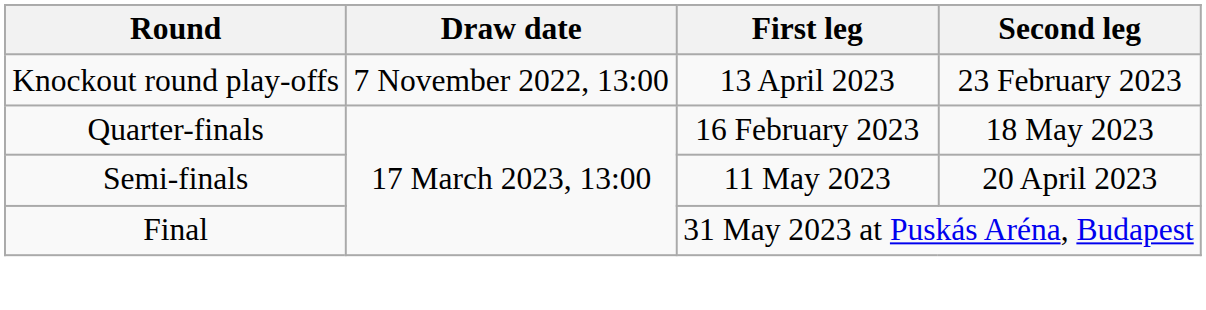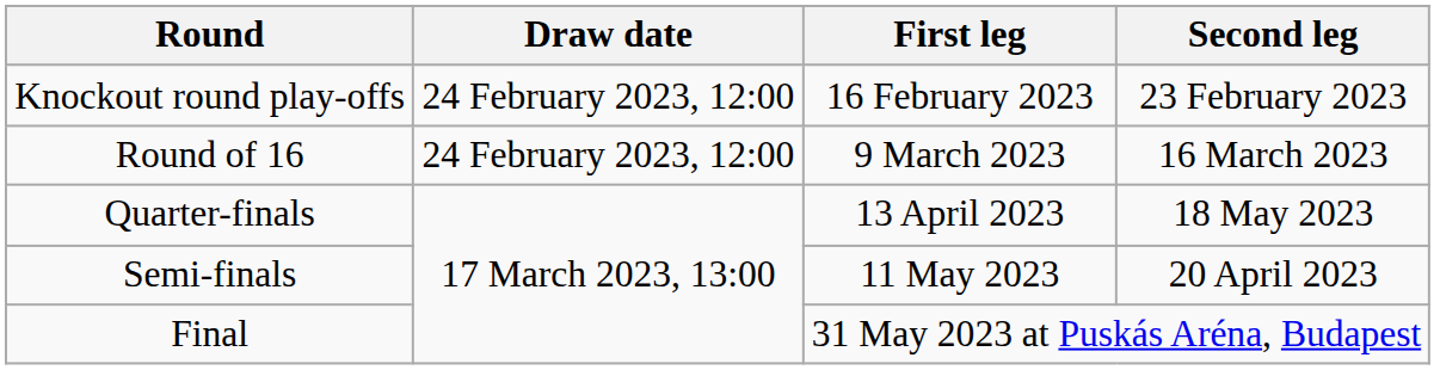 <table class="wikitable" style="text-align:center">
 <tr>
 <th>Round</th>
 <th>Draw date</th>
 <th>First leg</th>
 <th>Second leg</th>
 </tr>
 <tr>
 <td>Knockout round play-offs</td>
-<td>7 November 2022, 13:00</td>
-<td>13 April 2023</td>
+<td>24 February 2023, 12:00</td>
+<td>16 February 2023</td>
 <td>23 February 2023</td>
+</tr>
+<tr>
+<td>Round of 16</td>
+<td>24 February 2023, 12:00</td>
+<td>9 March 2023</td>
+<td>16 March 2023</td>
 </tr>
 <tr>
 <td>Quarter-finals</td>
 <td rowspan="3">17 March 2023, 13:00</td>
-<td>16 February 2023</td>
+<td>13 April 2023</td>
 <td>18 May 2023</td>
 </tr>
 <tr>
 <td>Semi-finals</td>
 <td>11 May 2023</td>
 <td>20 April 2023</td>
 </tr>
 <tr>
 <td>Final</td>
 <td colspan="2">31 May 2023 at <a href='#'>Puskás Aréna</a>, <a href='#'>Budapest</a></td>
 </tr>
 </table>
